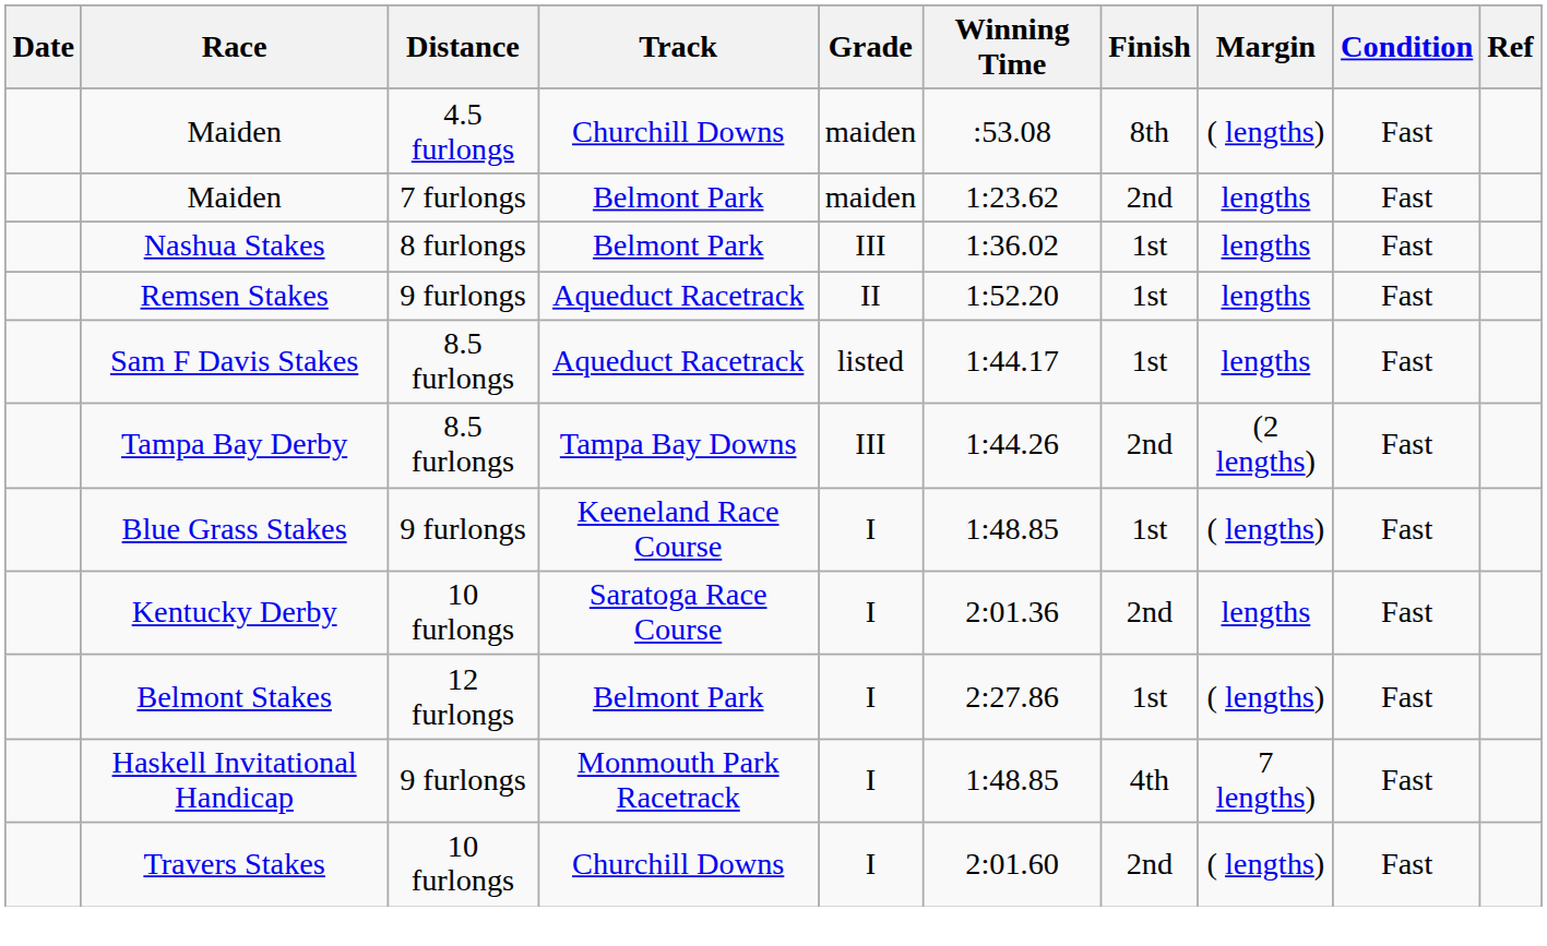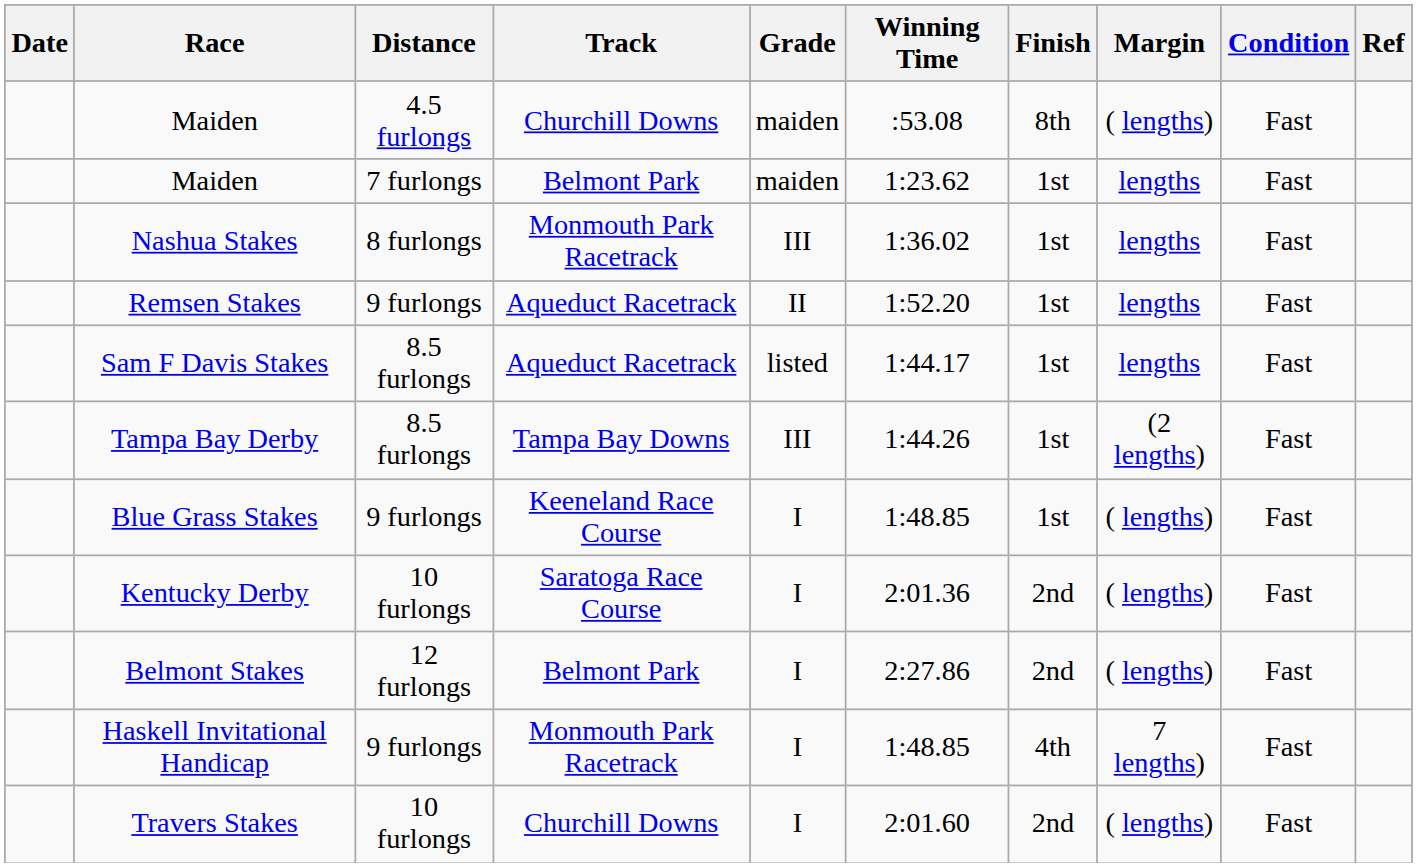 <table class="wikitable sortable" style="text-align:center; width:90%">
 <tr>
 <th>Date</th>
 <th>Race</th>
 <th>Distance</th>
 <th>Track</th>
 <th>Grade</th>
 <th>Winning Time</th>
 <th>Finish</th>
 <th>Margin</th>
 <th><a href='#'>Condition</a></th>
 <th>Ref</th>
 </tr>
 <tr>
 <td></td>
 <td>Maiden</td>
 <td>4.5 <a href='#'>furlongs</a></td>
 <td><a href='#'>Churchill Downs</a></td>
 <td>maiden</td>
 <td>:53.08</td>
 <td>8th</td>
 <td>( <a href='#'>lengths</a>)</td>
 <td>Fast</td>
 <td></td>
 </tr>
 <tr>
 <td></td>
 <td>Maiden</td>
 <td>7 furlongs</td>
 <td><a href='#'>Belmont Park</a></td>
 <td>maiden</td>
 <td>1:23.62</td>
-<td>2nd</td>
+<td>1st</td>
 <td>  <a href='#'>lengths</a></td>
 <td>Fast</td>
 <td></td>
 </tr>
 <tr>
 <td></td>
 <td><a href='#'>Nashua Stakes</a></td>
 <td>8 furlongs</td>
-<td><a href='#'>Belmont Park</a></td>
+<td><a href='#'>Monmouth Park Racetrack</a></td>
 <td>III</td>
 <td>1:36.02</td>
 <td>1st</td>
 <td>  <a href='#'>lengths</a></td>
 <td>Fast</td>
 <td></td>
 </tr>
 <tr>
 <td></td>
 <td><a href='#'>Remsen Stakes</a></td>
 <td>9 furlongs</td>
 <td><a href='#'>Aqueduct Racetrack</a></td>
 <td>II</td>
 <td>1:52.20</td>
 <td>1st</td>
 <td>  <a href='#'>lengths</a></td>
 <td>Fast</td>
 <td></td>
 </tr>
 <tr>
 <td></td>
 <td><a href='#'>Sam F Davis Stakes</a></td>
 <td>8.5 furlongs</td>
 <td><a href='#'>Aqueduct Racetrack</a></td>
 <td> listed</td>
 <td>1:44.17</td>
 <td>1st</td>
 <td>  <a href='#'>lengths</a></td>
 <td>Fast</td>
 <td></td>
 </tr>
 <tr>
 <td></td>
 <td><a href='#'>Tampa Bay Derby</a></td>
 <td>8.5 furlongs</td>
 <td><a href='#'>Tampa Bay Downs</a></td>
 <td>III</td>
 <td>1:44.26</td>
-<td>2nd</td>
+<td>1st</td>
 <td> (2 <a href='#'>lengths</a>)</td>
 <td>Fast</td>
 <td></td>
 </tr>
 <tr>
 <td></td>
 <td><a href='#'>Blue Grass Stakes</a></td>
 <td>9 furlongs</td>
 <td><a href='#'>Keeneland Race Course</a></td>
 <td>I</td>
 <td>1:48.85</td>
 <td>1st</td>
 <td> ( <a href='#'>lengths</a>)</td>
 <td>Fast</td>
 <td></td>
 </tr>
 <tr>
 <td></td>
 <td><a href='#'>Kentucky Derby</a></td>
 <td>10 furlongs</td>
 <td><a href='#'>Saratoga Race Course</a></td>
 <td>I</td>
 <td>2:01.36</td>
 <td>2nd</td>
-<td>  <a href='#'>lengths</a></td>
+<td> ( <a href='#'>lengths</a>)</td>
 <td>Fast</td>
 <td></td>
 </tr>
 <tr>
 <td></td>
 <td><a href='#'>Belmont Stakes</a></td>
 <td>12 furlongs</td>
 <td><a href='#'>Belmont Park</a></td>
 <td>I</td>
 <td>2:27.86</td>
-<td>1st</td>
+<td>2nd</td>
 <td> ( <a href='#'>lengths</a>)</td>
 <td>Fast</td>
 <td></td>
 </tr>
 <tr>
 <td></td>
 <td><a href='#'>Haskell Invitational Handicap</a></td>
 <td>9 furlongs</td>
 <td><a href='#'>Monmouth Park Racetrack</a></td>
 <td>I</td>
 <td>1:48.85</td>
 <td>4th</td>
 <td>7 <a href='#'>lengths</a>)</td>
 <td>Fast</td>
 <td></td>
 </tr>
 <tr>
 <td></td>
 <td><a href='#'>Travers Stakes</a></td>
 <td>10 furlongs</td>
 <td><a href='#'>Churchill Downs</a></td>
 <td>I</td>
 <td>2:01.60</td>
 <td>2nd</td>
 <td> ( <a href='#'>lengths</a>)</td>
 <td>Fast</td>
 <td></td>
 </tr>
 </table>
